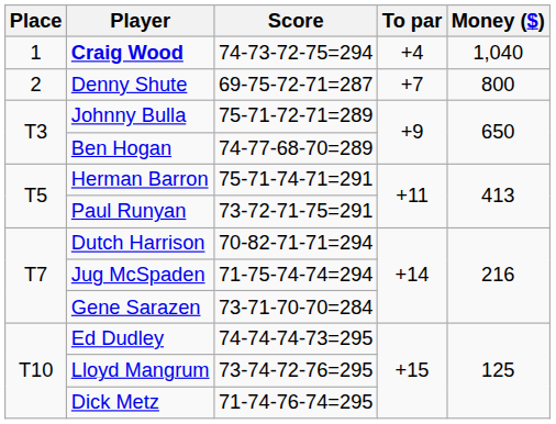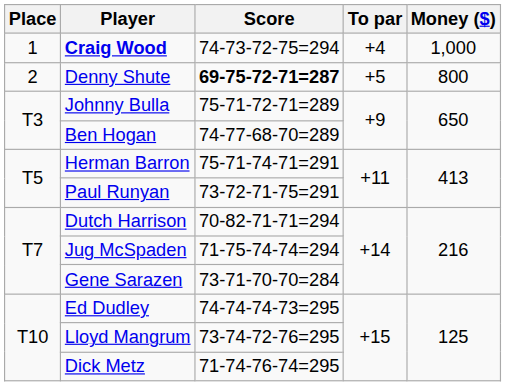 <table class=wikitable>
 <tr>
 <th>Place</th>
 <th>Player</th>
 <th>Score</th>
 <th>To par</th>
 <th>Money (<a href='#'>$</a>)</th>
 </tr>
 <tr>
 <td align=center>1</td>
 <td> <strong><a href='#'>Craig Wood</a></strong></td>
 <td>74-73-72-75=294</td>
 <td align=center>+4</td>
-<td align=center>1,040</td>
+<td align=center>1,000</td>
 </tr>
 <tr>
 <td align=center>2</td>
 <td> <a href='#'>Denny Shute</a></td>
-<td>69-75-72-71=287</td>
-<td align=center>+7</td>
+<td><strong>69-75-72-71=287</strong></td>
+<td align=center>+5</td>
 <td align=center>800</td>
 </tr>
 <tr>
 <td rowspan=2 align=center>T3</td>
 <td> <a href='#'>Johnny Bulla</a></td>
 <td>75-71-72-71=289</td>
 <td rowspan=2 align=center>+9</td>
 <td rowspan=2 align=center>650</td>
 </tr>
 <tr>
 <td> <a href='#'>Ben Hogan</a></td>
 <td>74-77-68-70=289</td>
 </tr>
 <tr>
 <td rowspan=2 align=center>T5</td>
 <td> <a href='#'>Herman Barron</a></td>
 <td>75-71-74-71=291</td>
 <td rowspan=2 align=center>+11</td>
 <td rowspan=2 align=center>413</td>
 </tr>
 <tr>
 <td> <a href='#'>Paul Runyan</a></td>
 <td>73-72-71-75=291</td>
 </tr>
 <tr>
 <td rowspan=3 align=center>T7</td>
 <td> <a href='#'>Dutch Harrison</a></td>
 <td>70-82-71-71=294</td>
 <td rowspan=3 align=center>+14</td>
 <td rowspan=3 align=center>216</td>
 </tr>
 <tr>
 <td> <a href='#'>Jug McSpaden</a></td>
 <td>71-75-74-74=294</td>
 </tr>
 <tr>
 <td> <a href='#'>Gene Sarazen</a></td>
 <td>73-71-70-70=284</td>
 </tr>
 <tr>
 <td rowspan=3 align=center>T10</td>
 <td> <a href='#'>Ed Dudley</a></td>
 <td>74-74-74-73=295</td>
 <td rowspan=3 align=center>+15</td>
 <td rowspan=3 align=center>125</td>
 </tr>
 <tr>
 <td> <a href='#'>Lloyd Mangrum</a></td>
 <td>73-74-72-76=295</td>
 </tr>
 <tr>
 <td> <a href='#'>Dick Metz</a></td>
 <td>71-74-76-74=295</td>
 </tr>
 </table>
